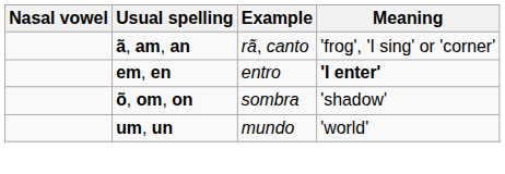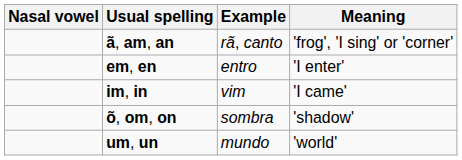 <table class="wikitable">
 <tr>
 <th>Nasal vowel</th>
 <th>Usual spelling</th>
 <th>Example</th>
 <th>Meaning</th>
 </tr>
 <tr>
 <td></td>
 <td><strong>ã</strong>, <strong>am</strong>, <strong>an</strong></td>
 <td><em>rã</em>, <em>canto</em></td>
 <td>'frog', 'I sing' or 'corner'</td>
 </tr>
 <tr>
 <td></td>
 <td><strong>em</strong>, <strong>en</strong></td>
 <td><em>entro</em></td>
-<td><strong>'I enter'</strong></td>
+<td>'I enter'</td>
+</tr>
+<tr>
+<td></td>
+<td><strong>im</strong>, <strong>in</strong></td>
+<td><em>vim</em></td>
+<td>'I came'</td>
 </tr>
 <tr>
 <td></td>
 <td><strong>õ</strong>, <strong>om</strong>, <strong>on</strong></td>
 <td><em>sombra</em></td>
 <td>'shadow'</td>
 </tr>
 <tr>
 <td></td>
 <td><strong>um</strong>, <strong>un</strong></td>
 <td><em>mundo</em></td>
 <td>'world'</td>
 </tr>
 </table>
